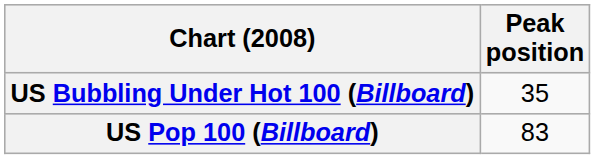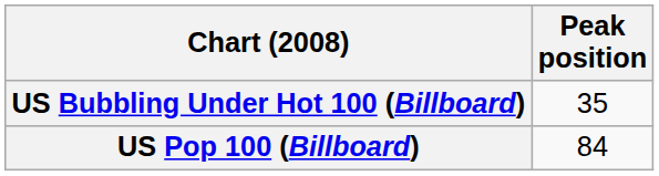 <table class="wikitable sortable plainrowheaders" style="text-align:center">
 <tr>
 <th scope="col">Chart (2008)</th>
 <th scope="col">Peak<br>position</th>
 </tr>
 <tr>
 <th scope="row">US <a href='#'>Bubbling Under Hot 100</a> (<em><a href='#'>Billboard</a></em>)</th>
 <td>35</td>
 </tr>
 <tr>
 <th scope="row">US <a href='#'>Pop 100</a> (<em><a href='#'>Billboard</a></em>)</th>
-<td>83</td>
+<td>84</td>
 </tr>
 </table>
